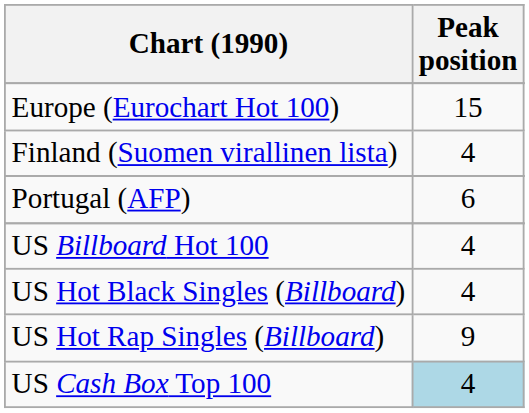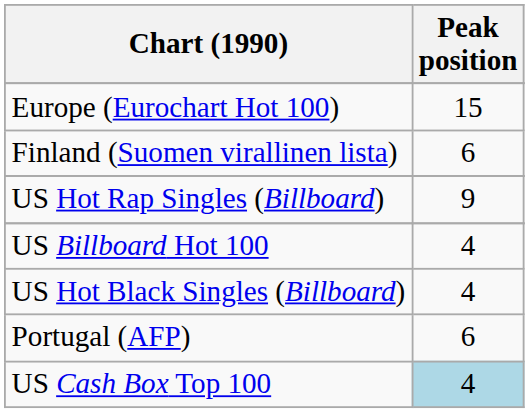 <table class="wikitable sortable">
 <tr>
 <th>Chart (1990)</th>
 <th>Peak<br>position</th>
 </tr>
 <tr>
 </tr>
 <tr>
 </tr>
 <tr>
 </tr>
 <tr>
 </tr>
 <tr>
 <td>Europe (<a href='#'>Eurochart Hot 100</a>)</td>
 <td align="center">15</td>
 </tr>
 <tr>
 <td>Finland (<a href='#'>Suomen virallinen lista</a>)</td>
-<td align="center">4</td>
+<td align="center">6</td>
 </tr>
 <tr>
 </tr>
 <tr>
 </tr>
 <tr>
 </tr>
 <tr>
 </tr>
 <tr>
 </tr>
 <tr>
-<td>Portugal (<a href='#'>AFP</a>)</td>
-<td align="center">6</td>
+<td>US <a href='#'>Hot Rap Singles</a> (<em><a href='#'>Billboard</a></em>)</td>
+<td align="center">9</td>
 </tr>
 <tr>
 </tr>
 <tr>
 </tr>
 <tr>
 </tr>
 <tr>
 <td>US <a href='#'><em>Billboard</em> Hot 100</a></td>
 <td align="center">4</td>
 </tr>
 <tr>
 <td>US <a href='#'>Hot Black Singles</a> (<em><a href='#'>Billboard</a></em>)</td>
 <td align="center">4</td>
 </tr>
 <tr>
-<td>US <a href='#'>Hot Rap Singles</a> (<em><a href='#'>Billboard</a></em>)</td>
-<td align="center">9</td>
+<td>Portugal (<a href='#'>AFP</a>)</td>
+<td align="center">6</td>
 </tr>
 <tr>
 <td>US <a href='#'><em>Cash Box</em> Top 100</a></td>
 <td align="center" style="background: lightblue;">4</td>
 </tr>
 </table>
